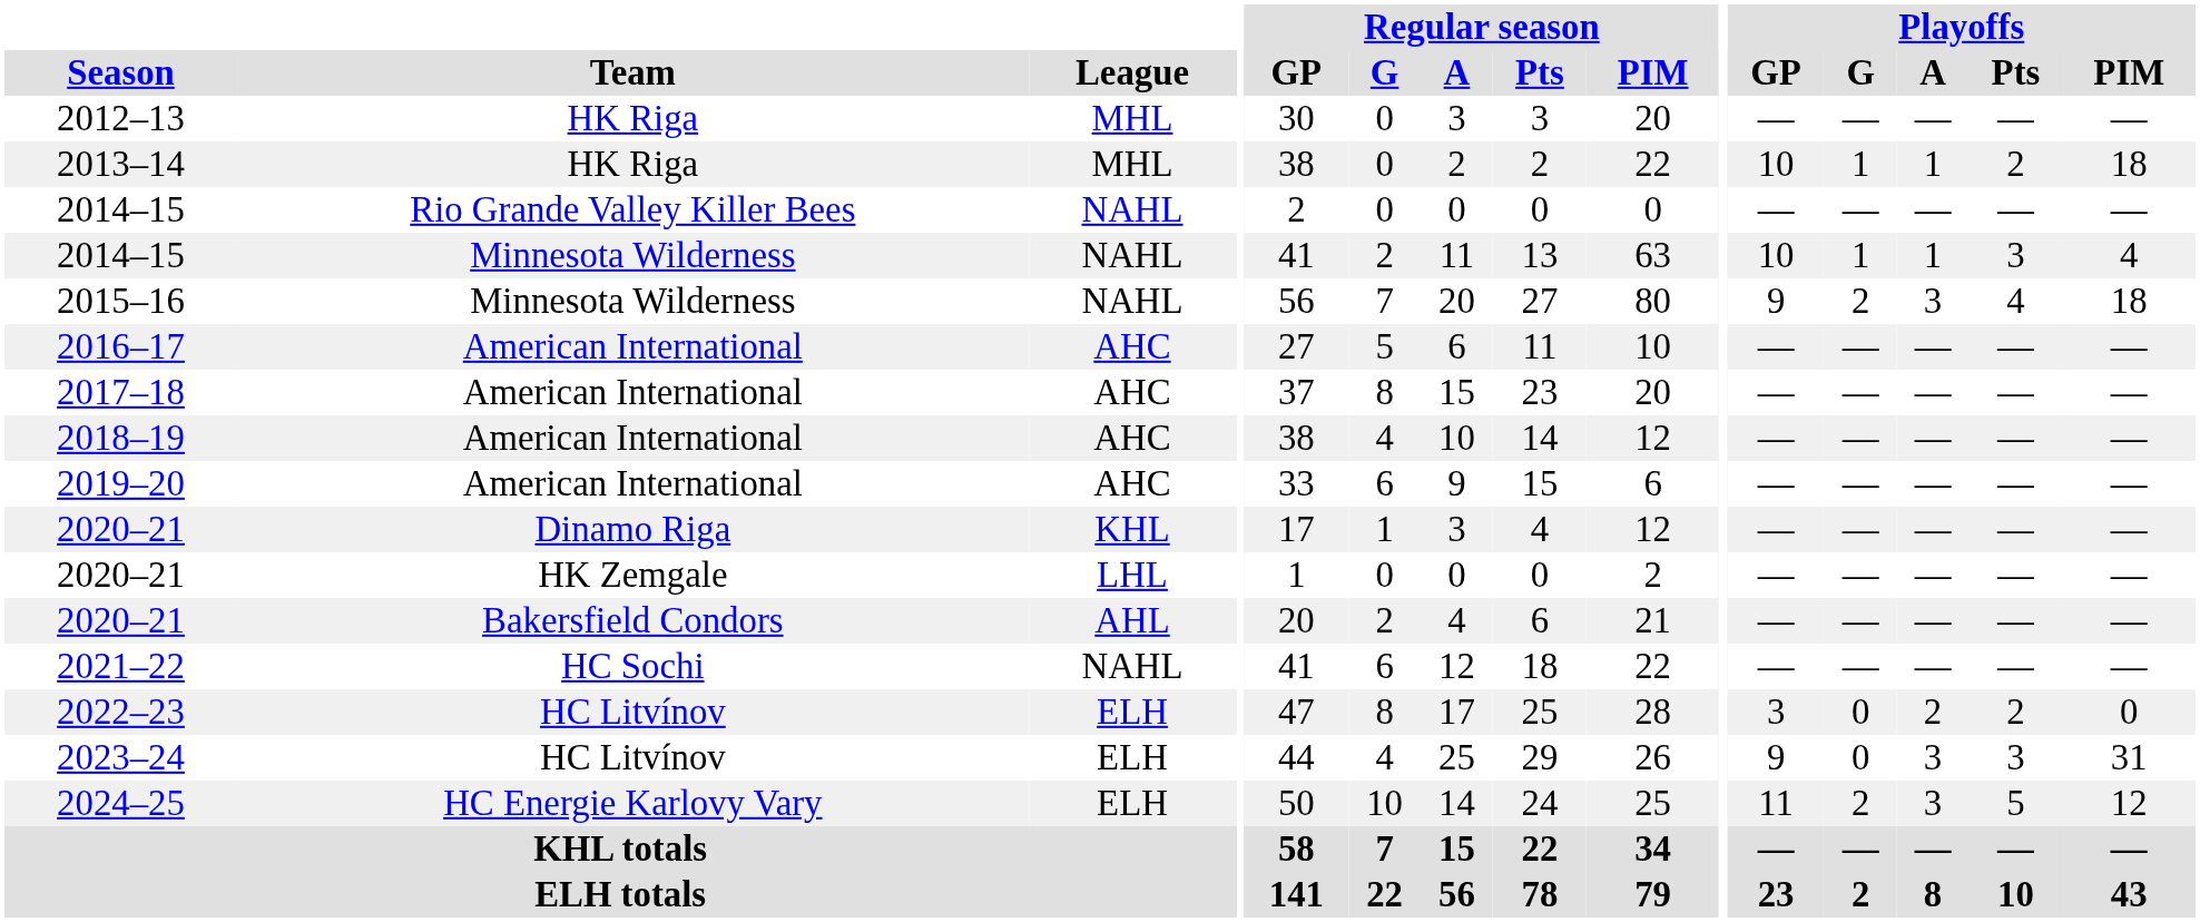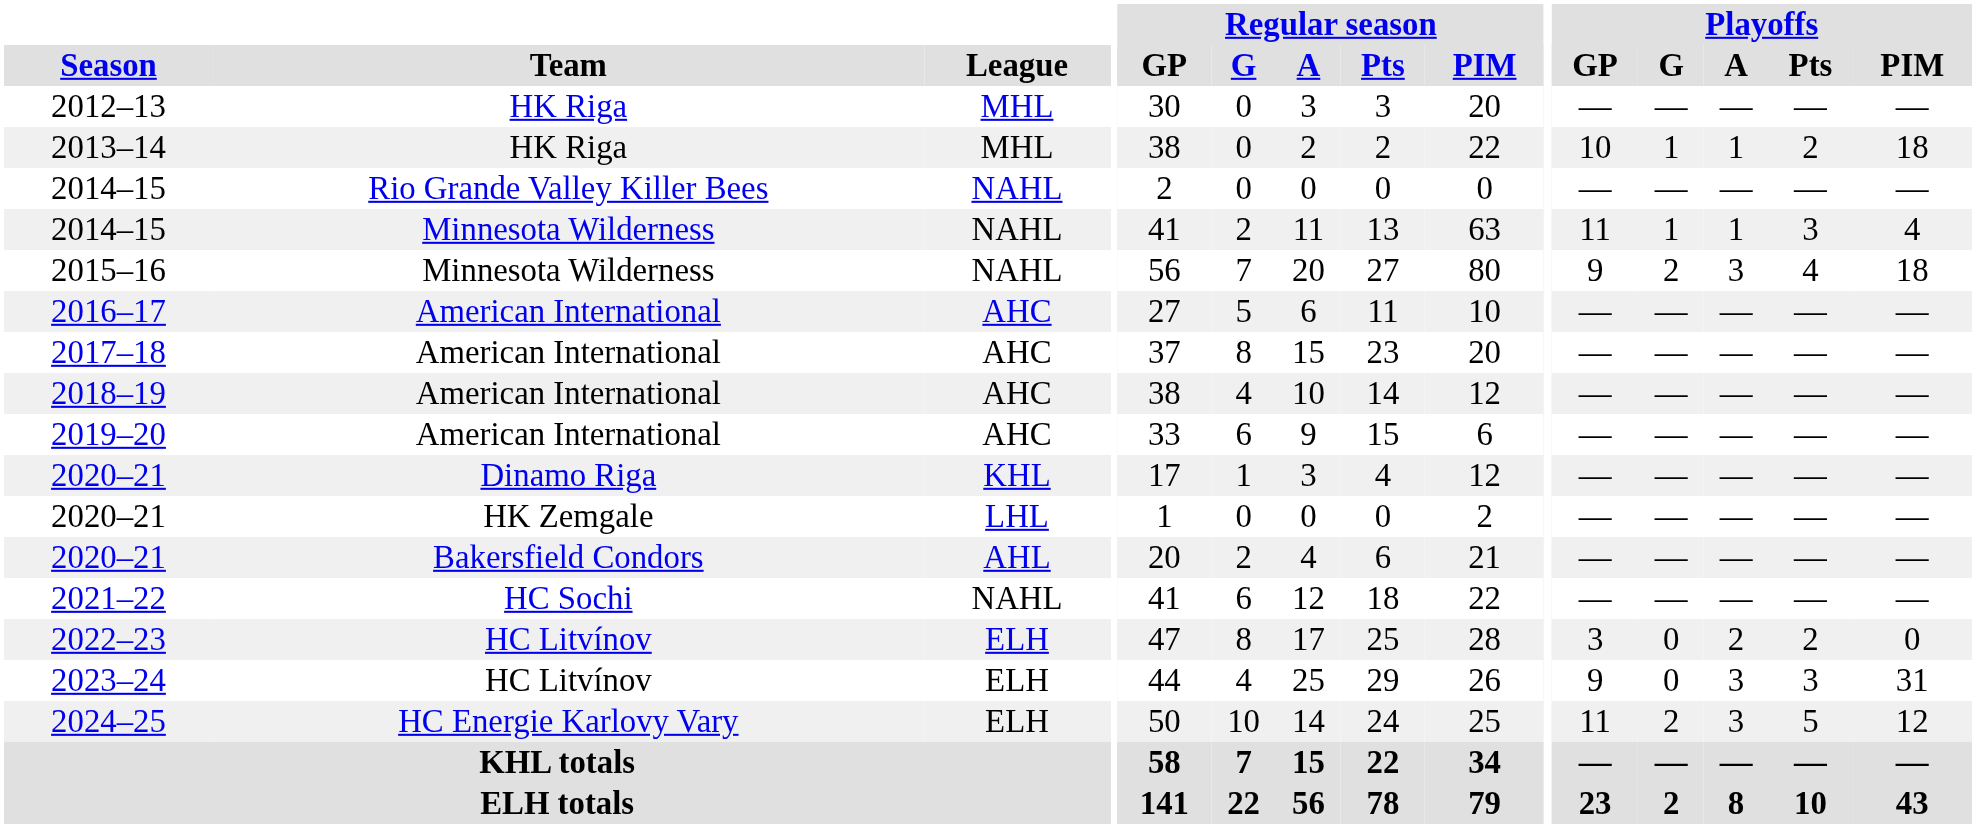 <table border="0" cellpadding="1" cellspacing="0" style="text-align:center; width:60em">
 <tr bgcolor="#e0e0e0">
 <th colspan="3" bgcolor="#ffffff"></th>
 <th rowspan="99" bgcolor="#ffffff"></th>
 <th colspan="5"><a href='#'>Regular season</a></th>
 <th rowspan="99" bgcolor="#ffffff"></th>
 <th colspan="5"><a href='#'>Playoffs</a></th>
 </tr>
 <tr bgcolor="#e0e0e0">
 <th><a href='#'>Season</a></th>
 <th>Team</th>
 <th>League</th>
 <th>GP</th>
 <th><a href='#'>G</a></th>
 <th><a href='#'>A</a></th>
 <th><a href='#'>Pts</a></th>
 <th><a href='#'>PIM</a></th>
 <th>GP</th>
 <th>G</th>
 <th>A</th>
 <th>Pts</th>
 <th>PIM</th>
 </tr>
 <tr>
 <td>2012–13</td>
 <td><a href='#'>HK Riga</a></td>
 <td><a href='#'>MHL</a></td>
 <td>30</td>
 <td>0</td>
 <td>3</td>
 <td>3</td>
 <td>20</td>
 <td>—</td>
 <td>—</td>
 <td>—</td>
 <td>—</td>
 <td>—</td>
 </tr>
 <tr bgcolor="#f0f0f0">
 <td>2013–14</td>
 <td>HK Riga</td>
 <td>MHL</td>
 <td>38</td>
 <td>0</td>
 <td>2</td>
 <td>2</td>
 <td>22</td>
 <td>10</td>
 <td>1</td>
 <td>1</td>
 <td>2</td>
 <td>18</td>
 </tr>
 <tr>
 <td>2014–15</td>
 <td><a href='#'>Rio Grande Valley Killer Bees</a></td>
 <td><a href='#'>NAHL</a></td>
 <td>2</td>
 <td>0</td>
 <td>0</td>
 <td>0</td>
 <td>0</td>
 <td>—</td>
 <td>—</td>
 <td>—</td>
 <td>—</td>
 <td>—</td>
 </tr>
 <tr bgcolor="#f0f0f0">
 <td>2014–15</td>
 <td><a href='#'>Minnesota Wilderness</a></td>
 <td>NAHL</td>
 <td>41</td>
 <td>2</td>
 <td>11</td>
 <td>13</td>
 <td>63</td>
-<td>10</td>
+<td>11</td>
 <td>1</td>
 <td>1</td>
 <td>3</td>
 <td>4</td>
 </tr>
 <tr>
 <td>2015–16</td>
 <td>Minnesota Wilderness</td>
 <td>NAHL</td>
 <td>56</td>
 <td>7</td>
 <td>20</td>
 <td>27</td>
 <td>80</td>
 <td>9</td>
 <td>2</td>
 <td>3</td>
 <td>4</td>
 <td>18</td>
 </tr>
 <tr bgcolor="#f0f0f0">
 <td><a href='#'>2016–17</a></td>
 <td><a href='#'>American International</a></td>
 <td><a href='#'>AHC</a></td>
 <td>27</td>
 <td>5</td>
 <td>6</td>
 <td>11</td>
 <td>10</td>
 <td>—</td>
 <td>—</td>
 <td>—</td>
 <td>—</td>
 <td>—</td>
 </tr>
 <tr>
 <td><a href='#'>2017–18</a></td>
 <td>American International</td>
 <td>AHC</td>
 <td>37</td>
 <td>8</td>
 <td>15</td>
 <td>23</td>
 <td>20</td>
 <td>—</td>
 <td>—</td>
 <td>—</td>
 <td>—</td>
 <td>—</td>
 </tr>
 <tr bgcolor="#f0f0f0">
 <td><a href='#'>2018–19</a></td>
 <td>American International</td>
 <td>AHC</td>
 <td>38</td>
 <td>4</td>
 <td>10</td>
 <td>14</td>
 <td>12</td>
 <td>—</td>
 <td>—</td>
 <td>—</td>
 <td>—</td>
 <td>—</td>
 </tr>
 <tr>
 <td><a href='#'>2019–20</a></td>
 <td>American International</td>
 <td>AHC</td>
 <td>33</td>
 <td>6</td>
 <td>9</td>
 <td>15</td>
 <td>6</td>
 <td>—</td>
 <td>—</td>
 <td>—</td>
 <td>—</td>
 <td>—</td>
 </tr>
 <tr bgcolor="#f0f0f0">
 <td><a href='#'>2020–21</a></td>
 <td><a href='#'>Dinamo Riga</a></td>
 <td><a href='#'>KHL</a></td>
 <td>17</td>
 <td>1</td>
 <td>3</td>
 <td>4</td>
 <td>12</td>
 <td>—</td>
 <td>—</td>
 <td>—</td>
 <td>—</td>
 <td>—</td>
 </tr>
 <tr>
 <td>2020–21</td>
 <td>HK Zemgale</td>
 <td><a href='#'>LHL</a></td>
 <td>1</td>
 <td>0</td>
 <td>0</td>
 <td>0</td>
 <td>2</td>
 <td>—</td>
 <td>—</td>
 <td>—</td>
 <td>—</td>
 <td>—</td>
 </tr>
 <tr bgcolor="#f0f0f0">
 <td><a href='#'>2020–21</a></td>
 <td><a href='#'>Bakersfield Condors</a></td>
 <td><a href='#'>AHL</a></td>
 <td>20</td>
 <td>2</td>
 <td>4</td>
 <td>6</td>
 <td>21</td>
 <td>—</td>
 <td>—</td>
 <td>—</td>
 <td>—</td>
 <td>—</td>
 </tr>
 <tr>
 <td><a href='#'>2021–22</a></td>
 <td><a href='#'>HC Sochi</a></td>
 <td>NAHL</td>
 <td>41</td>
 <td>6</td>
 <td>12</td>
 <td>18</td>
 <td>22</td>
 <td>—</td>
 <td>—</td>
 <td>—</td>
 <td>—</td>
 <td>—</td>
 </tr>
 <tr bgcolor="#f0f0f0">
 <td><a href='#'>2022–23</a></td>
 <td><a href='#'>HC Litvínov</a></td>
 <td><a href='#'>ELH</a></td>
 <td>47</td>
 <td>8</td>
 <td>17</td>
 <td>25</td>
 <td>28</td>
 <td>3</td>
 <td>0</td>
 <td>2</td>
 <td>2</td>
 <td>0</td>
 </tr>
 <tr>
 <td><a href='#'>2023–24</a></td>
 <td>HC Litvínov</td>
 <td>ELH</td>
 <td>44</td>
 <td>4</td>
 <td>25</td>
 <td>29</td>
 <td>26</td>
 <td>9</td>
 <td>0</td>
 <td>3</td>
 <td>3</td>
 <td>31</td>
 </tr>
 <tr bgcolor="#f0f0f0">
 <td><a href='#'>2024–25</a></td>
 <td><a href='#'>HC Energie Karlovy Vary</a></td>
 <td>ELH</td>
 <td>50</td>
 <td>10</td>
 <td>14</td>
 <td>24</td>
 <td>25</td>
 <td>11</td>
 <td>2</td>
 <td>3</td>
 <td>5</td>
 <td>12</td>
 </tr>
 <tr bgcolor="#e0e0e0">
 <th colspan="3">KHL totals</th>
 <th>58</th>
 <th>7</th>
 <th>15</th>
 <th>22</th>
 <th>34</th>
 <th>—</th>
 <th>—</th>
 <th>—</th>
 <th>—</th>
 <th>—</th>
 </tr>
 <tr bgcolor="#e0e0e0">
 <th colspan="3">ELH totals</th>
 <th>141</th>
 <th>22</th>
 <th>56</th>
 <th>78</th>
 <th>79</th>
 <th>23</th>
 <th>2</th>
 <th>8</th>
 <th>10</th>
 <th>43</th>
 </tr>
 </table>
